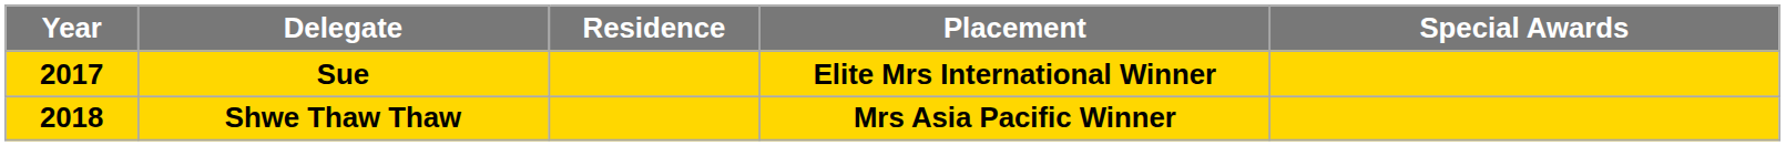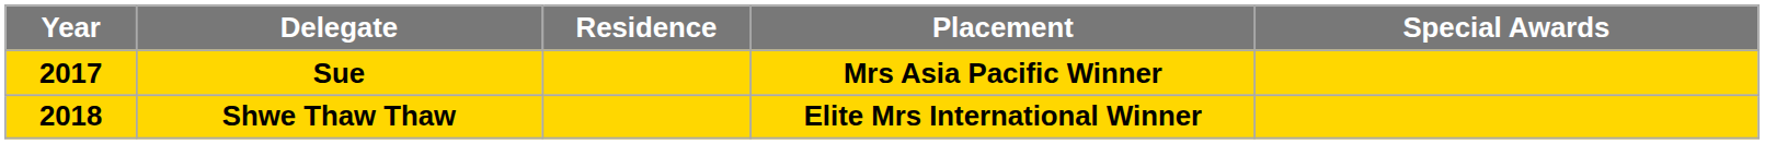 <table class="wikitable sortable" style="font-size: 90%; text-align:center">
 <tr>
 <th width="60" style="background-color:#787878;color:#FFFFFF;">Year</th>
 <th width="200" style="background-color:#787878;color:#FFFFFF;">Delegate</th>
 <th width="100" style="background-color:#787878;color:#FFFFFF;">Residence</th>
 <th width="250" style="background-color:#787878;color:#FFFFFF;">Placement</th>
 <th width="250" style="background-color:#787878;color:#FFFFFF;">Special Awards</th>
 </tr>
 <tr style="background-color:gold; font-weight: bold ">
 <td><strong></strong> 2017</td>
 <td>Sue</td>
 <td></td>
-<td><strong>Elite Mrs International Winner</strong></td>
+<td><strong>Mrs Asia Pacific Winner</strong></td>
 <td></td>
 </tr>
 <tr style="background-color:gold; font-weight: bold ">
 <td><strong></strong> 2018</td>
 <td>Shwe Thaw Thaw</td>
 <td></td>
-<td><strong>Mrs Asia Pacific Winner</strong></td>
+<td><strong>Elite Mrs International Winner</strong></td>
 <td></td>
 </tr>
 </table>
